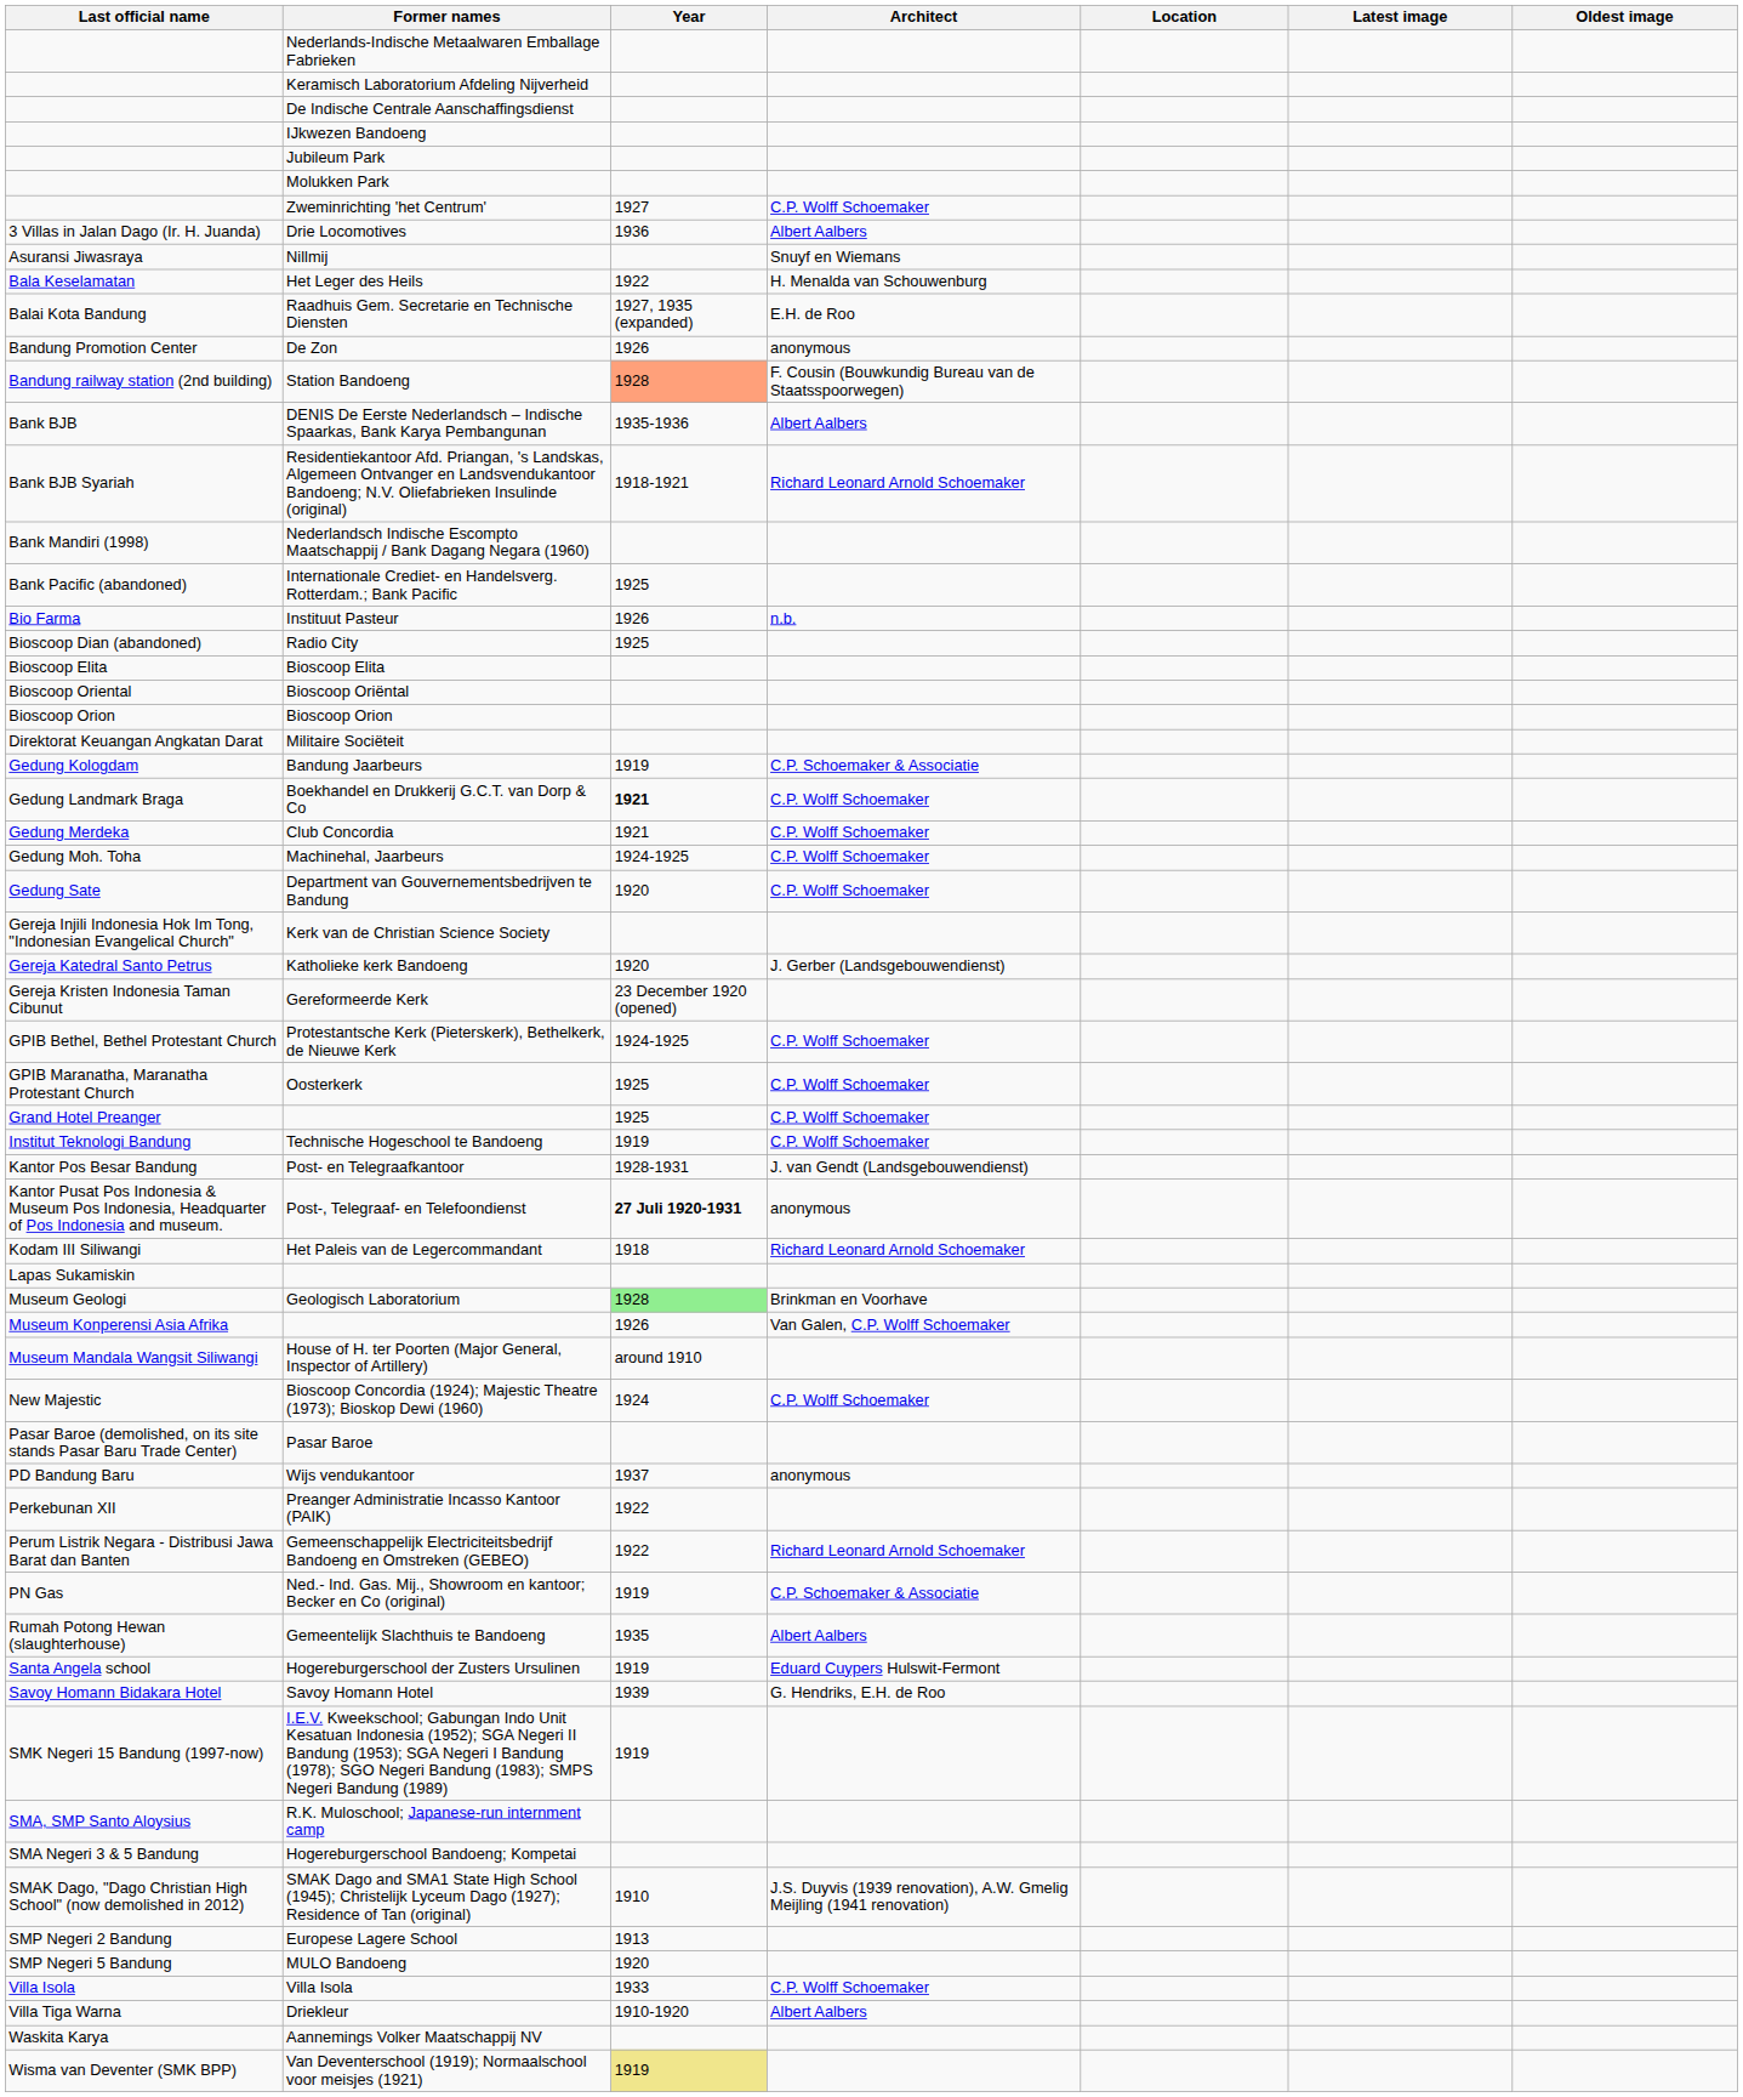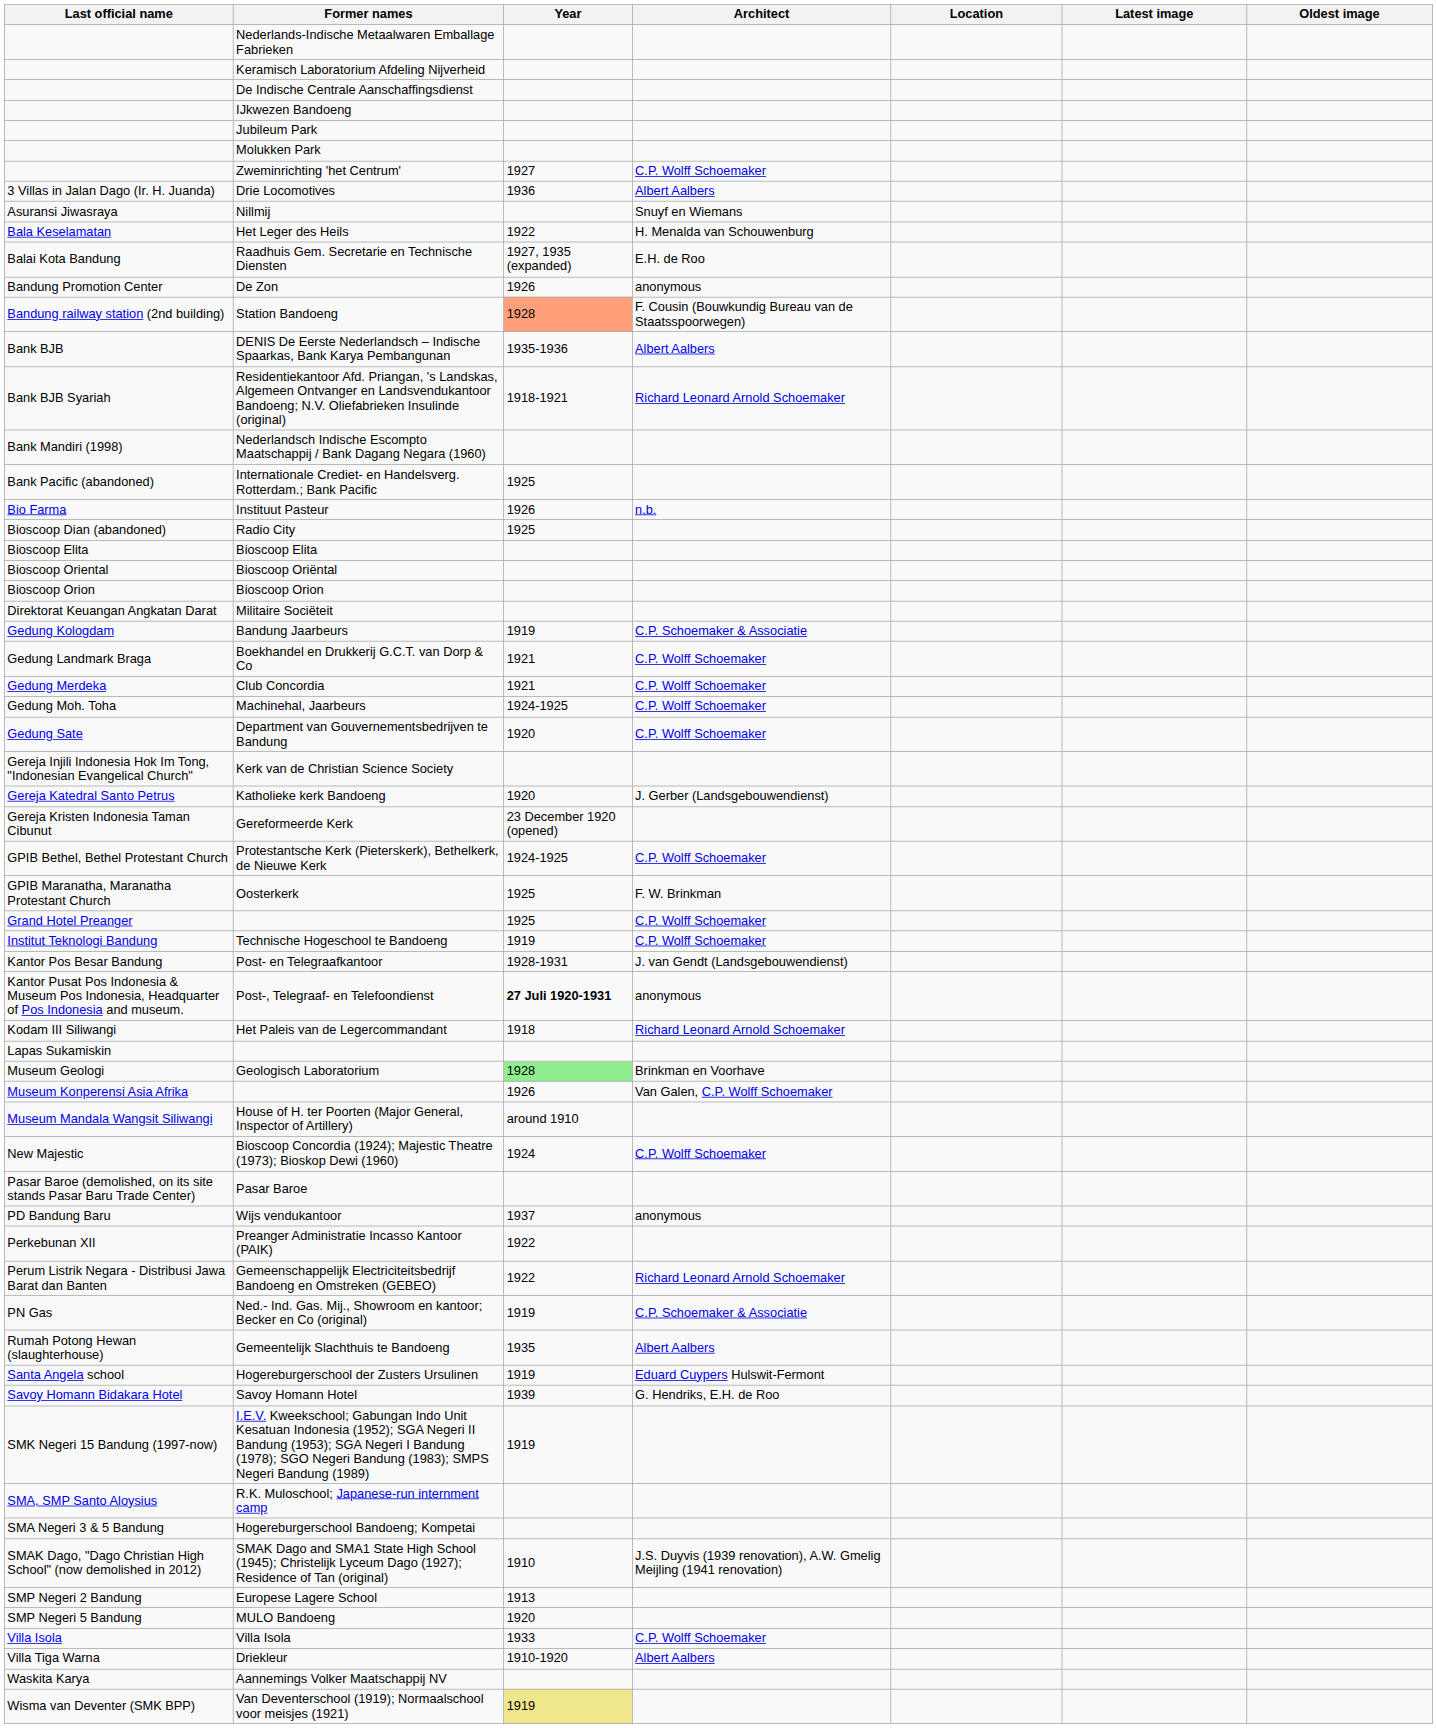 <table class="wikitable sortable" style="width:90%;">
 <tr>
 <th style="width:150px;">Last official name</th>
 <th style="width:150px;">Former names</th>
 <th style="width:50px;">Year</th>
 <th style="width:80px;">Architect</th>
 <th style="width:110px;">Location</th>
 <th style="width:120px;">Latest image</th>
 <th style="width:120px;">Oldest image</th>
 </tr>
 <tr>
 <td></td>
 <td>Nederlands-Indische Metaalwaren Emballage Fabrieken</td>
 <td></td>
 <td></td>
 <td></td>
 <td></td>
 <td></td>
 </tr>
 <tr>
 <td></td>
 <td>Keramisch Laboratorium Afdeling Nijverheid</td>
 <td></td>
 <td></td>
 <td></td>
 <td></td>
 <td></td>
 </tr>
 <tr>
 <td></td>
 <td>De Indische Centrale Aanschaffingsdienst</td>
 <td></td>
 <td></td>
 <td></td>
 <td></td>
 <td></td>
 </tr>
 <tr>
 <td></td>
 <td>IJkwezen Bandoeng</td>
 <td></td>
 <td></td>
 <td></td>
 <td></td>
 <td></td>
 </tr>
 <tr>
 <td></td>
 <td>Jubileum Park</td>
 <td></td>
 <td></td>
 <td></td>
 <td></td>
 <td></td>
 </tr>
 <tr>
 <td></td>
 <td>Molukken Park</td>
 <td></td>
 <td></td>
 <td></td>
 <td></td>
 <td></td>
 </tr>
 <tr>
 <td></td>
 <td>Zweminrichting 'het Centrum'</td>
 <td>1927</td>
 <td><a href='#'>C.P. Wolff Schoemaker</a></td>
 <td></td>
 <td></td>
 <td></td>
 </tr>
 <tr>
 <td>3 Villas in Jalan Dago (Ir. H. Juanda)</td>
 <td>Drie Locomotives</td>
 <td>1936</td>
 <td><a href='#'>Albert Aalbers</a></td>
 <td></td>
 <td></td>
 <td></td>
 </tr>
 <tr>
 <td>Asuransi Jiwasraya</td>
 <td>Nillmij</td>
 <td></td>
 <td>Snuyf en Wiemans</td>
 <td></td>
 <td></td>
 <td></td>
 </tr>
 <tr>
 <td><a href='#'>Bala Keselamatan</a></td>
 <td>Het Leger des Heils</td>
 <td>1922</td>
 <td>H. Menalda van Schouwenburg</td>
 <td></td>
 <td></td>
 <td></td>
 </tr>
 <tr>
 <td>Balai Kota Bandung</td>
 <td>Raadhuis Gem. Secretarie en Technische Diensten</td>
 <td>1927, 1935 (expanded)</td>
 <td>E.H. de Roo</td>
 <td></td>
 <td></td>
 <td></td>
 </tr>
 <tr>
 <td>Bandung Promotion Center</td>
 <td>De Zon</td>
 <td>1926</td>
 <td>anonymous</td>
 <td></td>
 <td></td>
 <td></td>
 </tr>
 <tr>
 <td><a href='#'>Bandung railway station</a> (2nd building)</td>
 <td>Station Bandoeng</td>
 <td style="background: lightsalmon;">1928</td>
 <td>F. Cousin (Bouwkundig Bureau van de Staatsspoorwegen)</td>
 <td></td>
 <td></td>
 <td></td>
 </tr>
 <tr>
 <td>Bank BJB</td>
 <td>DENIS De Eerste Nederlandsch – Indische Spaarkas, Bank Karya Pembangunan</td>
 <td>1935-1936</td>
 <td><a href='#'>Albert Aalbers</a></td>
 <td></td>
 <td></td>
 <td></td>
 </tr>
 <tr>
 <td>Bank BJB Syariah</td>
 <td>Residentiekantoor Afd. Priangan, 's Landskas, Algemeen Ontvanger en Landsvendukantoor Bandoeng; N.V. Oliefabrieken Insulinde (original)</td>
 <td>1918-1921</td>
 <td><a href='#'>Richard Leonard Arnold Schoemaker</a></td>
 <td></td>
 <td></td>
 <td></td>
 </tr>
 <tr>
 <td>Bank Mandiri (1998)</td>
 <td>Nederlandsch Indische Escompto Maatschappij / Bank Dagang Negara (1960)</td>
 <td></td>
 <td></td>
 <td></td>
 <td></td>
 <td></td>
 </tr>
 <tr>
 <td>Bank Pacific (abandoned)</td>
 <td>Internationale Crediet- en Handelsverg. Rotterdam.; Bank Pacific</td>
 <td>1925</td>
 <td></td>
 <td></td>
 <td></td>
 <td></td>
 </tr>
 <tr>
 <td><a href='#'>Bio Farma</a></td>
 <td>Instituut Pasteur</td>
 <td>1926</td>
 <td><a href='#'>n.b.</a></td>
 <td></td>
 <td></td>
 <td></td>
 </tr>
 <tr>
 <td>Bioscoop Dian (abandoned)</td>
 <td>Radio City</td>
 <td>1925</td>
 <td></td>
 <td></td>
 <td></td>
 <td></td>
 </tr>
 <tr>
 <td>Bioscoop Elita</td>
 <td>Bioscoop Elita</td>
 <td></td>
 <td></td>
 <td></td>
 <td></td>
 <td></td>
 </tr>
 <tr>
 <td>Bioscoop Oriental</td>
 <td>Bioscoop Oriëntal</td>
 <td></td>
 <td></td>
 <td></td>
 <td></td>
 <td></td>
 </tr>
 <tr>
 <td>Bioscoop Orion</td>
 <td>Bioscoop Orion</td>
 <td></td>
 <td></td>
 <td></td>
 <td></td>
 <td></td>
 </tr>
 <tr>
 <td>Direktorat Keuangan Angkatan Darat</td>
 <td>Militaire Sociëteit</td>
 <td></td>
 <td></td>
 <td></td>
 <td></td>
 <td></td>
 </tr>
 <tr>
 <td><a href='#'>Gedung Kologdam</a></td>
 <td>Bandung Jaarbeurs</td>
 <td>1919</td>
 <td><a href='#'>C.P. Schoemaker & Associatie</a></td>
 <td></td>
 <td></td>
 <td></td>
 </tr>
 <tr>
 <td>Gedung Landmark Braga</td>
 <td>Boekhandel en Drukkerij G.C.T. van Dorp & Co</td>
-<td><strong>1921</strong></td>
+<td>1921</td>
 <td><a href='#'>C.P. Wolff Schoemaker</a></td>
 <td></td>
 <td></td>
 <td></td>
 </tr>
 <tr>
 <td><a href='#'>Gedung Merdeka</a></td>
 <td>Club Concordia</td>
 <td>1921</td>
 <td><a href='#'>C.P. Wolff Schoemaker</a></td>
 <td></td>
 <td></td>
 <td></td>
 </tr>
 <tr>
 <td>Gedung Moh. Toha</td>
 <td>Machinehal, Jaarbeurs</td>
 <td>1924-1925</td>
 <td><a href='#'>C.P. Wolff Schoemaker</a></td>
 <td></td>
 <td></td>
 <td></td>
 </tr>
 <tr>
 <td><a href='#'>Gedung Sate</a></td>
 <td>Department van Gouvernementsbedrijven te Bandung</td>
 <td>1920</td>
 <td><a href='#'>C.P. Wolff Schoemaker</a></td>
 <td></td>
 <td></td>
 <td></td>
 </tr>
 <tr>
 <td>Gereja Injili Indonesia Hok Im Tong, "Indonesian Evangelical Church"</td>
 <td>Kerk van de Christian Science Society</td>
 <td></td>
 <td></td>
 <td></td>
 <td></td>
 <td></td>
 </tr>
 <tr>
 <td><a href='#'>Gereja Katedral Santo Petrus</a></td>
 <td>Katholieke kerk Bandoeng</td>
 <td>1920</td>
 <td>J. Gerber (Landsgebouwendienst)</td>
 <td></td>
 <td></td>
 <td></td>
 </tr>
 <tr>
 <td>Gereja Kristen Indonesia Taman Cibunut</td>
 <td>Gereformeerde Kerk</td>
 <td>23 December 1920 (opened)</td>
 <td></td>
 <td></td>
 <td></td>
 <td></td>
 </tr>
 <tr>
 <td>GPIB Bethel, Bethel Protestant Church</td>
 <td>Protestantsche Kerk (Pieterskerk), Bethelkerk, de Nieuwe Kerk</td>
 <td>1924-1925</td>
 <td><a href='#'>C.P. Wolff Schoemaker</a></td>
 <td></td>
 <td></td>
 <td></td>
 </tr>
 <tr>
 <td>GPIB Maranatha, Maranatha Protestant Church</td>
 <td>Oosterkerk</td>
 <td>1925</td>
-<td><a href='#'>C.P. Wolff Schoemaker</a></td>
+<td>F. W. Brinkman</td>
 <td></td>
 <td></td>
 <td></td>
 </tr>
 <tr>
 <td><a href='#'>Grand Hotel Preanger</a></td>
 <td></td>
 <td>1925</td>
 <td><a href='#'>C.P. Wolff Schoemaker</a></td>
 <td></td>
 <td></td>
 <td></td>
 </tr>
 <tr>
 <td><a href='#'>Institut Teknologi Bandung</a></td>
 <td>Technische Hogeschool te Bandoeng</td>
 <td>1919</td>
 <td><a href='#'>C.P. Wolff Schoemaker</a></td>
 <td></td>
 <td></td>
 <td></td>
 </tr>
 <tr>
 <td>Kantor Pos Besar Bandung</td>
 <td>Post- en Telegraafkantoor</td>
 <td>1928-1931</td>
 <td>J. van Gendt (Landsgebouwendienst)</td>
 <td></td>
 <td></td>
 <td></td>
 </tr>
 <tr>
 <td>Kantor Pusat Pos Indonesia & Museum Pos Indonesia, Headquarter of <a href='#'>Pos Indonesia</a> and museum.</td>
 <td>Post-, Telegraaf- en Telefoondienst</td>
 <td><strong>27 Juli 1920-1931</strong></td>
 <td>anonymous</td>
 <td></td>
 <td></td>
 <td></td>
 </tr>
 <tr>
 <td>Kodam III Siliwangi</td>
 <td>Het Paleis van de Legercommandant</td>
 <td>1918</td>
 <td><a href='#'>Richard Leonard Arnold Schoemaker</a></td>
 <td></td>
 <td></td>
 <td></td>
 </tr>
 <tr>
 <td>Lapas Sukamiskin</td>
 <td></td>
 <td></td>
 <td></td>
 <td></td>
 <td></td>
 <td></td>
 </tr>
 <tr>
 <td>Museum Geologi</td>
 <td>Geologisch Laboratorium</td>
 <td style="background: lightgreen;">1928</td>
 <td>Brinkman en Voorhave</td>
 <td></td>
 <td></td>
 <td></td>
 </tr>
 <tr>
 <td><a href='#'>Museum Konperensi Asia Afrika</a></td>
 <td></td>
 <td>1926</td>
 <td>Van Galen, <a href='#'>C.P. Wolff Schoemaker</a></td>
 <td></td>
 <td></td>
 <td></td>
 </tr>
 <tr>
 <td><a href='#'>Museum Mandala Wangsit Siliwangi</a></td>
 <td>House of H. ter Poorten (Major General, Inspector of Artillery)</td>
 <td>around 1910</td>
 <td></td>
 <td></td>
 <td></td>
 <td></td>
 </tr>
 <tr>
 <td>New Majestic</td>
 <td>Bioscoop Concordia (1924); Majestic Theatre (1973); Bioskop Dewi (1960)</td>
 <td>1924</td>
 <td><a href='#'>C.P. Wolff Schoemaker</a></td>
 <td></td>
 <td></td>
 <td></td>
 </tr>
 <tr>
 <td>Pasar Baroe (demolished, on its site stands Pasar Baru Trade Center)</td>
 <td>Pasar Baroe</td>
 <td></td>
 <td></td>
 <td></td>
 <td></td>
 <td></td>
 </tr>
 <tr>
 <td>PD Bandung Baru</td>
 <td>Wijs vendukantoor</td>
 <td>1937</td>
 <td>anonymous</td>
 <td></td>
 <td></td>
 <td></td>
 </tr>
 <tr>
 <td>Perkebunan XII</td>
 <td>Preanger Administratie Incasso Kantoor (PAIK)</td>
 <td>1922</td>
 <td></td>
 <td></td>
 <td></td>
 <td></td>
 </tr>
 <tr>
 <td>Perum Listrik Negara - Distribusi Jawa Barat dan Banten</td>
 <td>Gemeenschappelijk Electriciteitsbedrijf Bandoeng en Omstreken (GEBEO)</td>
 <td>1922</td>
 <td><a href='#'>Richard Leonard Arnold Schoemaker</a></td>
 <td></td>
 <td></td>
 <td></td>
 </tr>
 <tr>
 <td>PN Gas</td>
 <td>Ned.- Ind. Gas. Mij., Showroom en kantoor; Becker en Co (original)</td>
 <td>1919</td>
 <td><a href='#'>C.P. Schoemaker & Associatie</a></td>
 <td></td>
 <td></td>
 <td></td>
 </tr>
 <tr>
 <td>Rumah Potong Hewan (slaughterhouse)</td>
 <td>Gemeentelijk Slachthuis te Bandoeng</td>
 <td>1935</td>
 <td><a href='#'>Albert Aalbers</a></td>
 <td></td>
 <td></td>
 <td></td>
 </tr>
 <tr>
 <td><a href='#'>Santa Angela</a> school</td>
 <td>Hogereburgerschool der Zusters Ursulinen</td>
 <td>1919</td>
 <td><a href='#'>Eduard Cuypers</a>  Hulswit-Fermont</td>
 <td></td>
 <td></td>
 <td></td>
 </tr>
 <tr>
 <td><a href='#'>Savoy Homann Bidakara Hotel</a></td>
 <td>Savoy Homann Hotel</td>
 <td>1939</td>
 <td>G. Hendriks, E.H. de Roo</td>
 <td></td>
 <td></td>
 <td></td>
 </tr>
 <tr>
 <td>SMK Negeri 15 Bandung (1997-now)</td>
 <td><a href='#'>I.E.V.</a> Kweekschool; Gabungan Indo Unit Kesatuan Indonesia (1952); SGA Negeri II Bandung (1953); SGA Negeri I Bandung (1978); SGO Negeri Bandung (1983); SMPS Negeri Bandung (1989)</td>
 <td>1919</td>
 <td></td>
 <td></td>
 <td></td>
 <td></td>
 </tr>
 <tr>
 <td><a href='#'>SMA, SMP Santo Aloysius</a></td>
 <td>R.K. Muloschool; <a href='#'>Japanese-run internment camp</a></td>
 <td></td>
 <td></td>
 <td></td>
 <td></td>
 <td></td>
 </tr>
 <tr>
 <td>SMA Negeri 3 & 5 Bandung</td>
 <td>Hogereburgerschool Bandoeng; Kompetai</td>
 <td></td>
 <td></td>
 <td></td>
 <td></td>
 <td></td>
 </tr>
 <tr>
 <td>SMAK Dago, "Dago Christian High School" (now demolished in 2012)</td>
 <td>SMAK Dago and SMA1 State High School (1945); Christelijk Lyceum Dago (1927); Residence of Tan (original)</td>
 <td>1910</td>
 <td>J.S. Duyvis (1939 renovation), A.W. Gmelig Meijling (1941 renovation)</td>
 <td></td>
 <td></td>
 <td></td>
 </tr>
 <tr>
 <td>SMP Negeri 2 Bandung</td>
 <td>Europese Lagere School</td>
 <td>1913</td>
 <td></td>
 <td></td>
 <td></td>
 <td></td>
 </tr>
 <tr>
 <td>SMP Negeri 5 Bandung</td>
 <td>MULO Bandoeng</td>
 <td>1920</td>
 <td></td>
 <td></td>
 <td></td>
 <td></td>
 </tr>
 <tr>
 <td><a href='#'>Villa Isola</a></td>
 <td>Villa Isola</td>
 <td>1933</td>
 <td><a href='#'>C.P. Wolff Schoemaker</a></td>
 <td></td>
 <td></td>
 <td></td>
 </tr>
 <tr>
 <td>Villa Tiga Warna</td>
 <td>Driekleur</td>
 <td>1910-1920</td>
 <td><a href='#'>Albert Aalbers</a></td>
 <td></td>
 <td></td>
 <td></td>
 </tr>
 <tr>
 <td>Waskita Karya</td>
 <td>Aannemings Volker Maatschappij NV</td>
 <td></td>
 <td></td>
 <td></td>
 <td></td>
 <td></td>
 </tr>
 <tr>
 <td>Wisma van Deventer (SMK BPP)</td>
 <td>Van Deventerschool (1919); Normaalschool voor meisjes (1921)</td>
 <td style="background: khaki;">1919</td>
 <td></td>
 <td></td>
 <td></td>
 <td></td>
 </tr>
 </table>
